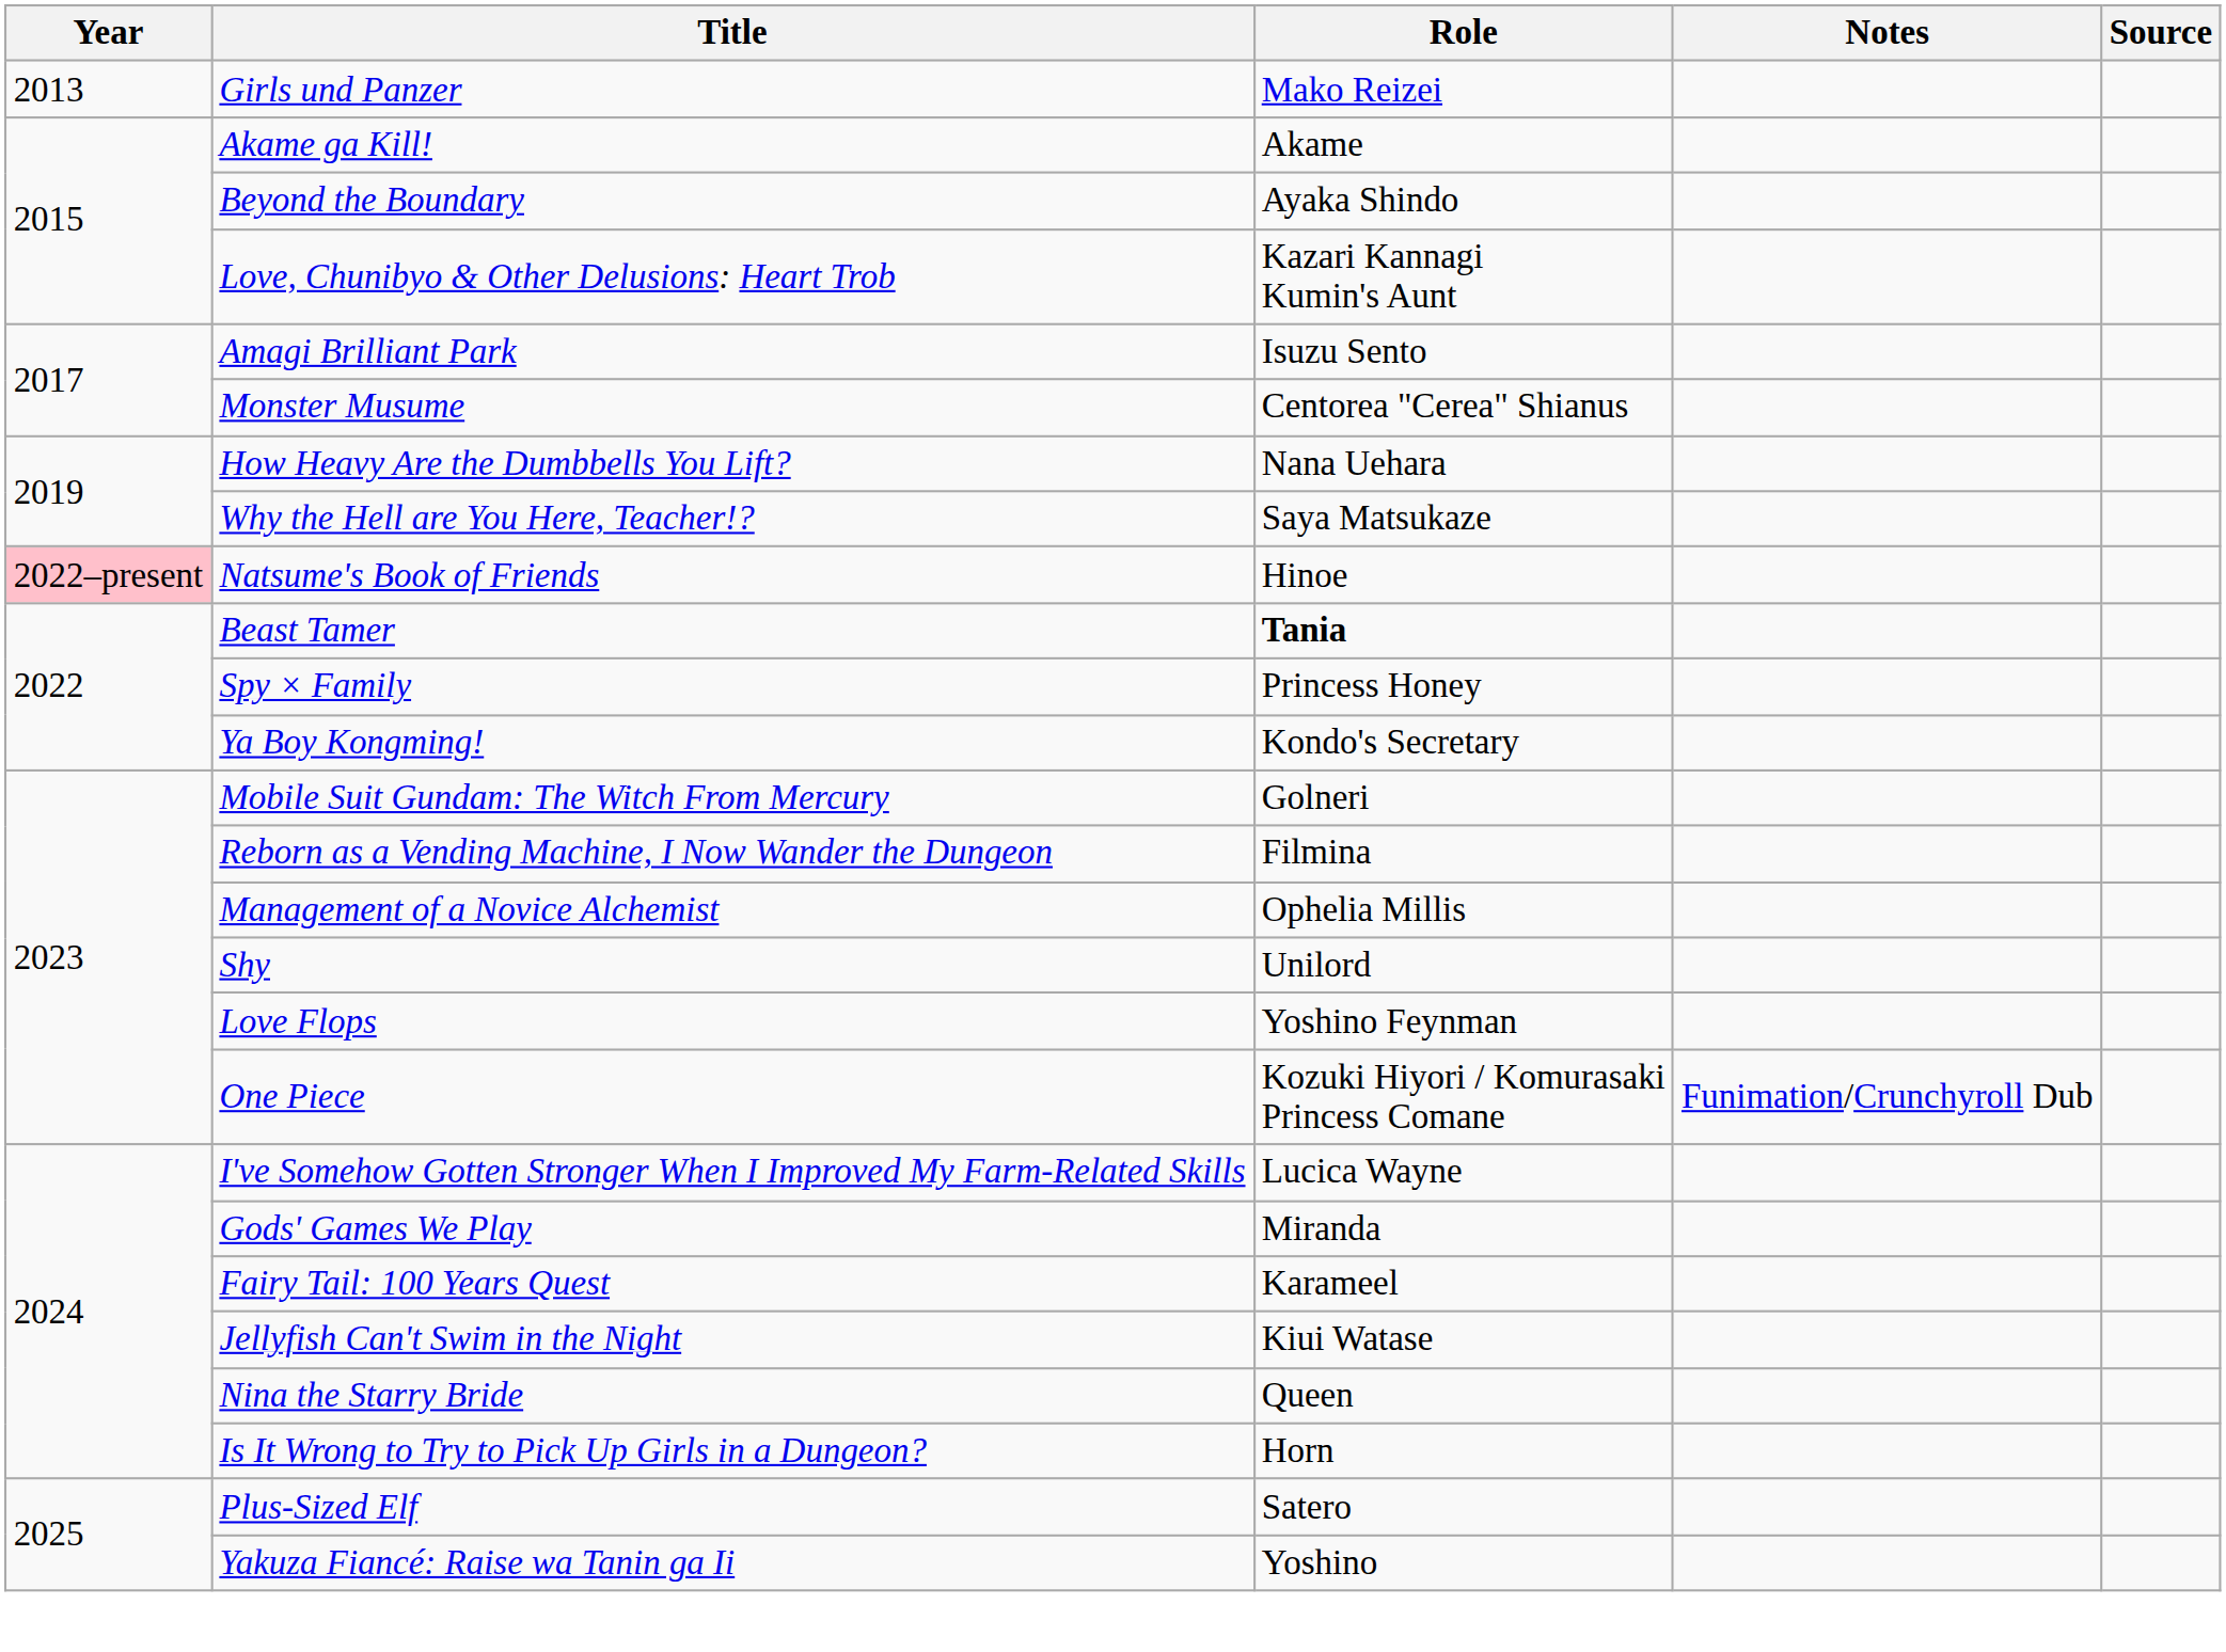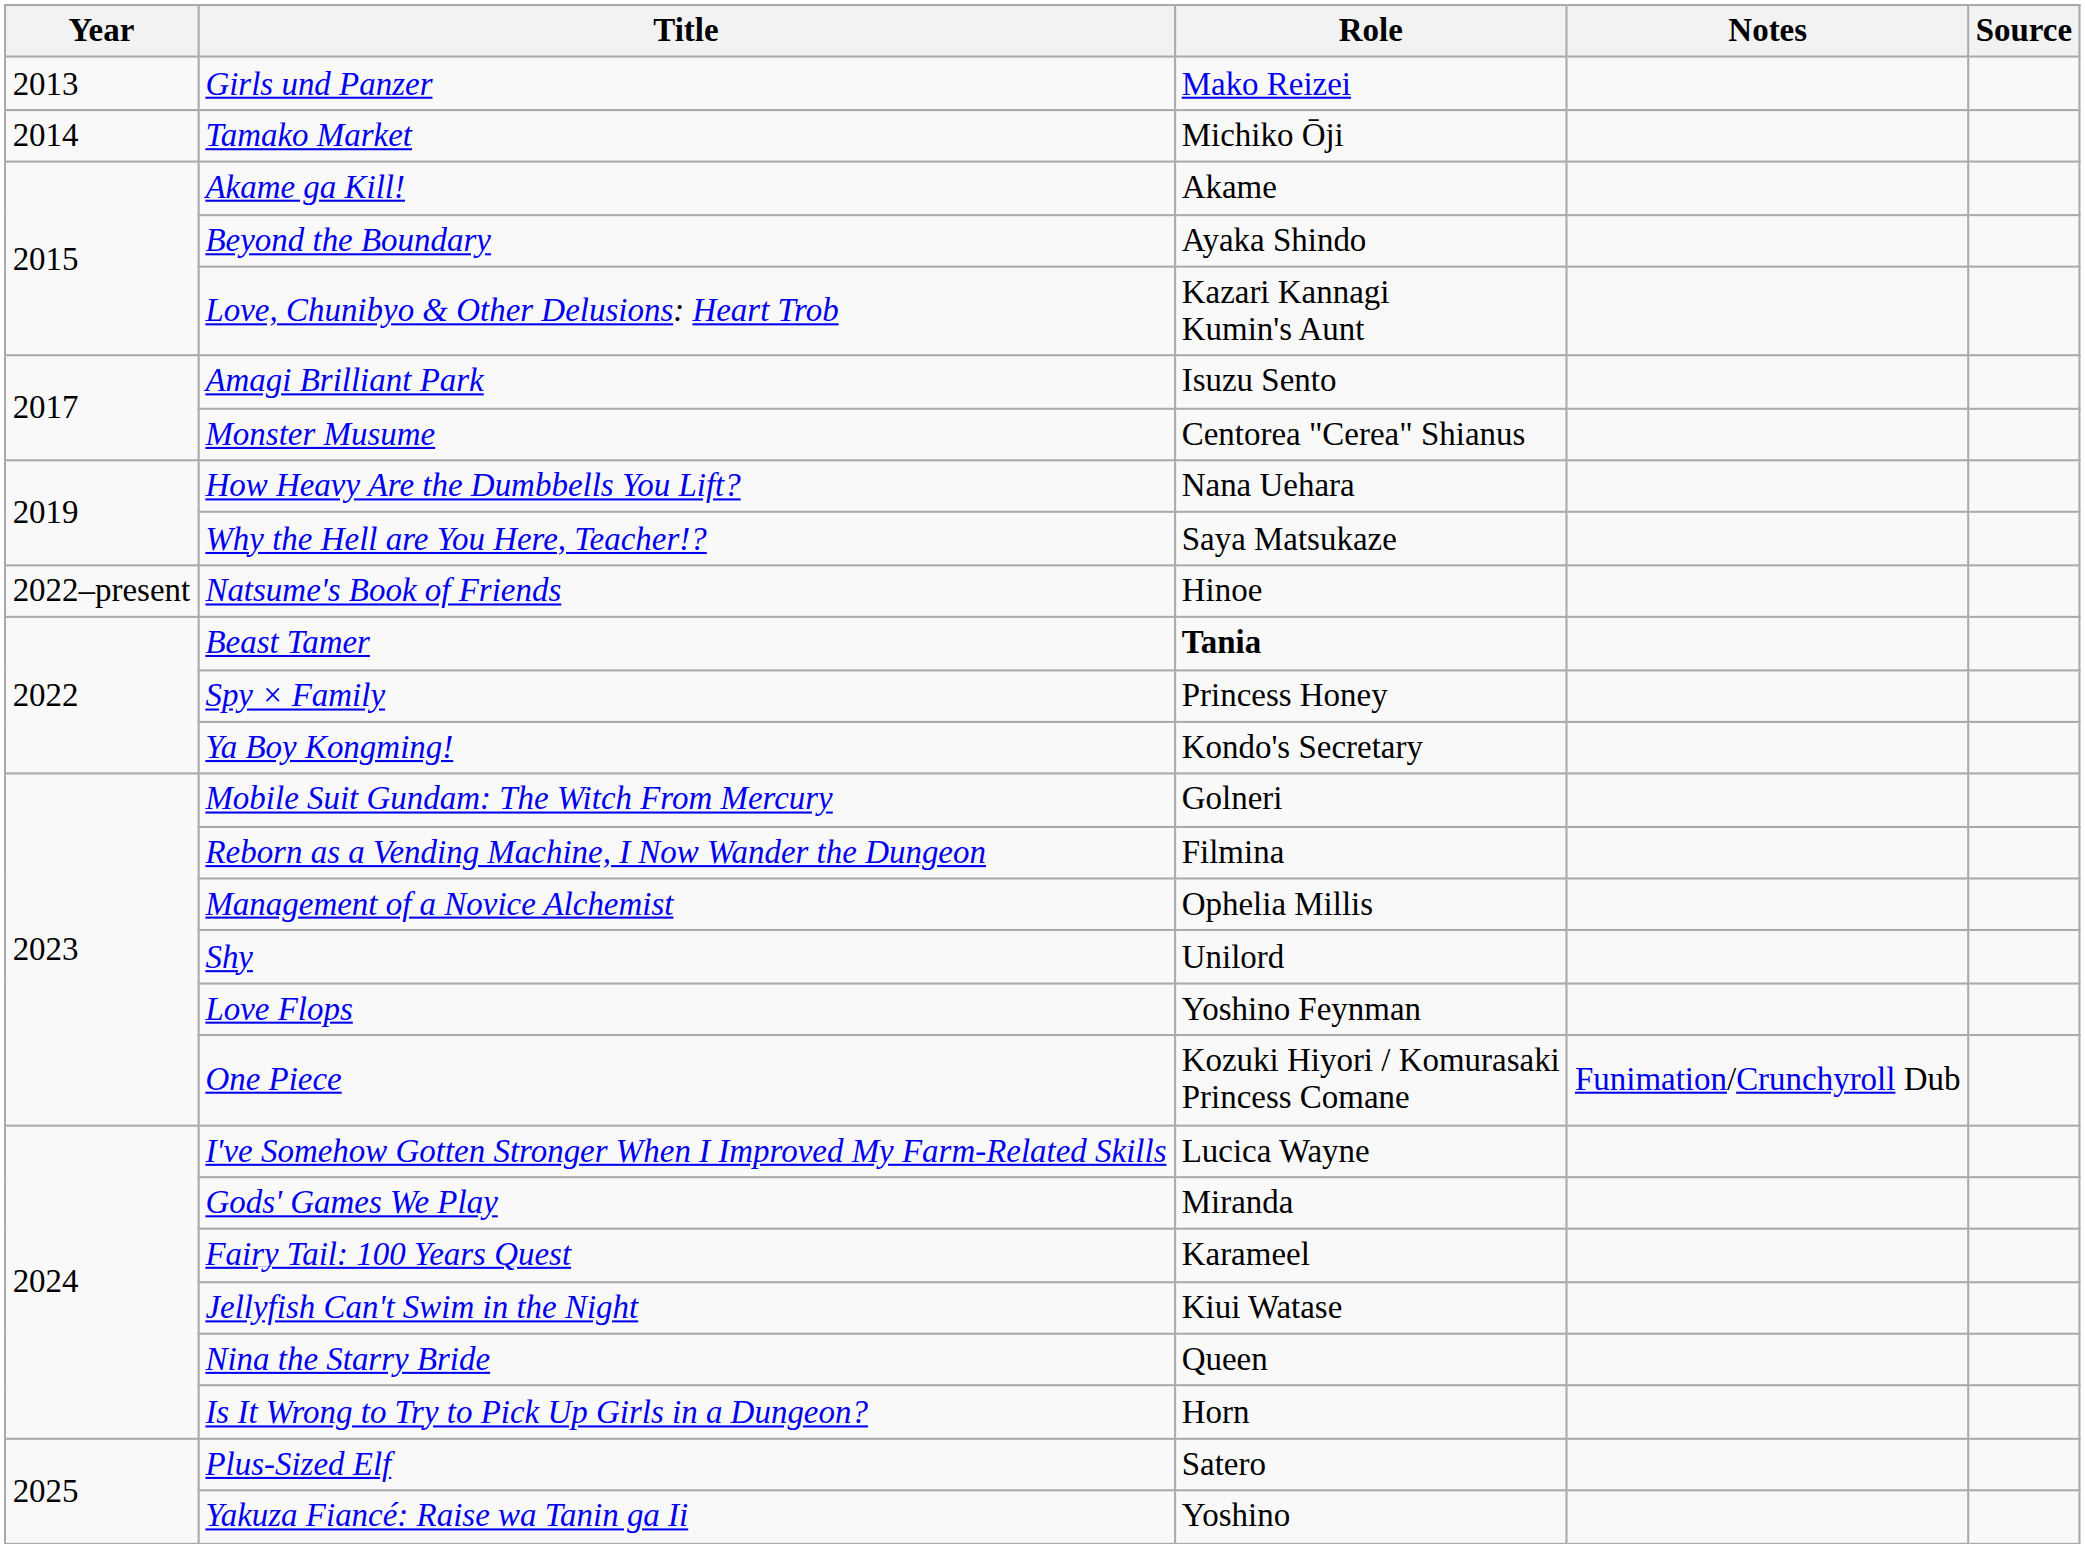 <table class="wikitable sortable plainrowheaders">
 <tr>
 <th>Year</th>
 <th>Title</th>
 <th>Role</th>
 <th class="unsortable">Notes</th>
 <th class="unsortable">Source</th>
 </tr>
 <tr>
 <td>2013</td>
 <td><em><a href='#'>Girls und Panzer</a></em></td>
 <td><a href='#'>Mako Reizei</a></td>
+<td></td>
+<td></td>
+</tr>
+<tr>
+<td>2014</td>
+<td><em><a href='#'>Tamako Market</a></em></td>
+<td>Michiko Ōji</td>
 <td></td>
 <td></td>
 </tr>
 <tr>
 <td rowspan="3">2015</td>
 <td><em><a href='#'>Akame ga Kill!</a></em></td>
 <td>Akame</td>
 <td></td>
 <td></td>
 </tr>
 <tr>
 <td><em><a href='#'>Beyond the Boundary</a></em></td>
 <td>Ayaka Shindo</td>
 <td></td>
 <td></td>
 </tr>
 <tr>
 <td><em><a href='#'>Love, Chunibyo & Other Delusions</a>: <a href='#'>Heart Trob</a></em></td>
 <td>Kazari Kannagi<br>Kumin's Aunt</td>
 <td></td>
 <td></td>
 </tr>
 <tr>
 <td rowspan="2">2017</td>
 <td><em><a href='#'>Amagi Brilliant Park</a></em></td>
 <td>Isuzu Sento</td>
 <td></td>
 <td></td>
 </tr>
 <tr>
 <td><em><a href='#'>Monster Musume</a></em></td>
 <td>Centorea "Cerea" Shianus</td>
 <td></td>
 <td></td>
 </tr>
 <tr>
 <td rowspan="2">2019</td>
 <td><em><a href='#'>How Heavy Are the Dumbbells You Lift?</a></em></td>
 <td>Nana Uehara</td>
 <td></td>
 <td></td>
 </tr>
 <tr>
 <td><em><a href='#'>Why the Hell are You Here, Teacher!?</a></em></td>
 <td>Saya Matsukaze</td>
 <td></td>
 <td></td>
 </tr>
 <tr>
-<td style="background: pink;">2022–present</td>
+<td>2022–present</td>
 <td><em><a href='#'>Natsume's Book of Friends</a></em></td>
 <td>Hinoe</td>
 <td></td>
 <td></td>
 </tr>
 <tr>
 <td rowspan="3">2022</td>
 <td><em><a href='#'>Beast Tamer</a></em></td>
 <td><strong>Tania</strong></td>
 <td></td>
 <td></td>
 </tr>
 <tr>
 <td><em><a href='#'>Spy × Family</a></em></td>
 <td>Princess Honey</td>
 <td></td>
 <td></td>
 </tr>
 <tr>
 <td><em><a href='#'>Ya Boy Kongming!</a></em></td>
 <td>Kondo's Secretary</td>
 <td></td>
 <td></td>
 </tr>
 <tr>
 <td rowspan="6">2023</td>
 <td><em><a href='#'>Mobile Suit Gundam: The Witch From Mercury</a></em></td>
 <td>Golneri</td>
 <td></td>
 <td></td>
 </tr>
 <tr>
 <td><em><a href='#'>Reborn as a Vending Machine, I Now Wander the Dungeon</a></em></td>
 <td>Filmina</td>
 <td></td>
 <td></td>
 </tr>
 <tr>
 <td><em><a href='#'>Management of a Novice Alchemist</a></em></td>
 <td>Ophelia Millis</td>
 <td></td>
 <td></td>
 </tr>
 <tr>
 <td><em><a href='#'>Shy</a></em></td>
 <td>Unilord</td>
 <td></td>
 <td></td>
 </tr>
 <tr>
 <td><em><a href='#'>Love Flops</a></em></td>
 <td>Yoshino Feynman</td>
 <td></td>
 <td></td>
 </tr>
 <tr>
 <td><em><a href='#'>One Piece</a></em></td>
 <td>Kozuki Hiyori / Komurasaki<br>Princess Comane</td>
 <td><a href='#'>Funimation</a>/<a href='#'>Crunchyroll</a> Dub</td>
 <td></td>
 </tr>
 <tr>
 <td rowspan="6">2024</td>
 <td><em><a href='#'>I've Somehow Gotten Stronger When I Improved My Farm-Related Skills</a></em></td>
 <td>Lucica Wayne</td>
 <td></td>
 <td></td>
 </tr>
 <tr>
 <td><em><a href='#'>Gods' Games We Play</a></em></td>
 <td>Miranda</td>
 <td></td>
 <td></td>
 </tr>
 <tr>
 <td><em><a href='#'>Fairy Tail: 100 Years Quest</a></em></td>
 <td>Karameel</td>
 <td></td>
 <td></td>
 </tr>
 <tr>
 <td><em><a href='#'>Jellyfish Can't Swim in the Night</a></em></td>
 <td>Kiui Watase</td>
 <td></td>
 <td></td>
 </tr>
 <tr>
 <td><em><a href='#'>Nina the Starry Bride</a></em></td>
 <td>Queen</td>
 <td></td>
 <td></td>
 </tr>
 <tr>
 <td><em><a href='#'>Is It Wrong to Try to Pick Up Girls in a Dungeon?</a></em></td>
 <td>Horn</td>
 <td></td>
 <td></td>
 </tr>
 <tr>
 <td rowspan="2">2025</td>
 <td><em><a href='#'>Plus-Sized Elf</a></em></td>
 <td>Satero</td>
 <td></td>
 <td></td>
 </tr>
 <tr>
 <td><em><a href='#'>Yakuza Fiancé: Raise wa Tanin ga Ii</a></em></td>
 <td>Yoshino</td>
 <td></td>
 <td></td>
 </tr>
 </table>
